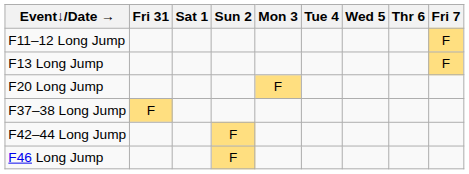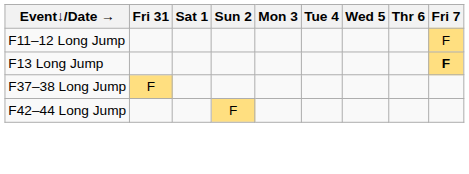 <table class="wikitable" style="margin:0.5em auto; font-size:90%; line-height:1.25em;">
 <tr align="center">
 <th>Event↓/Date →</th>
 <th>Fri 31</th>
 <th>Sat 1</th>
 <th>Sun 2</th>
 <th>Mon 3</th>
 <th>Tue 4</th>
 <th>Wed 5</th>
 <th>Thr 6</th>
 <th>Fri 7</th>
 </tr>
 <tr align="center">
 <td align="left">F11–12 Long Jump</td>
 <td></td>
 <td></td>
 <td></td>
 <td></td>
 <td></td>
 <td></td>
 <td></td>
 <td bgcolor="#FFDF80">F</td>
 </tr>
 <tr align="center">
 <td align="left">F13 Long Jump</td>
 <td></td>
 <td></td>
 <td></td>
 <td></td>
 <td></td>
 <td></td>
 <td></td>
-<td bgcolor="#FFDF80">F</td>
-</tr>
-<tr align="center">
-<td align="left">F20 Long Jump</td>
-<td></td>
-<td></td>
-<td></td>
-<td bgcolor="#FFDF80">F</td>
-<td></td>
-<td></td>
-<td></td>
-<td></td>
+<td bgcolor="#FFDF80"><strong>F</strong></td>
 </tr>
 <tr align="center">
 <td align="left">F37–38 Long Jump</td>
 <td bgcolor="#FFDF80">F</td>
 <td></td>
 <td></td>
 <td></td>
 <td></td>
 <td></td>
 <td></td>
 <td></td>
 </tr>
 <tr align="center">
 <td align="left">F42–44 Long Jump</td>
 <td></td>
 <td></td>
 <td bgcolor="#FFDF80">F</td>
 <td></td>
 <td></td>
 <td></td>
 <td></td>
 <td></td>
 </tr>
-<tr align="center">
-<td align="left"><a href='#'>F46</a> Long Jump</td>
-<td></td>
-<td></td>
-<td bgcolor="#FFDF80">F</td>
-<td></td>
-<td></td>
-<td></td>
-<td></td>
-<td></td>
-</tr>
 </table>
